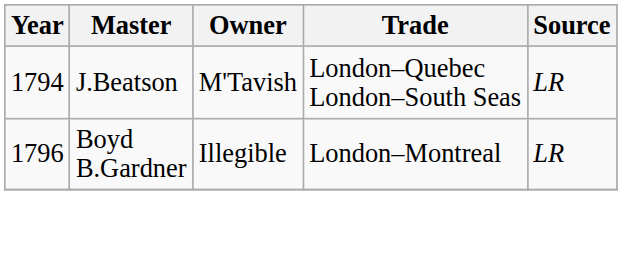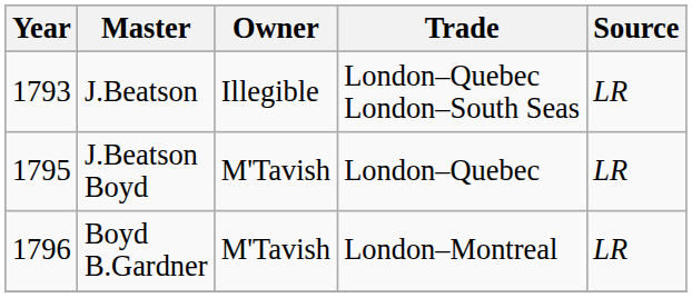 <table class=" wikitable">
 <tr>
 <th>Year</th>
 <th>Master</th>
 <th>Owner</th>
 <th>Trade</th>
 <th>Source</th>
 </tr>
 <tr>
-<td>1794</td>
+<td>1793</td>
 <td>J.Beatson</td>
+<td>Illegible</td>
+<td>London–Quebec<br>London–South Seas</td>
+<td><em>LR</em></td>
+</tr>
+<tr>
+<td>1795</td>
+<td>J.Beatson<br>Boyd</td>
 <td>M'Tavish</td>
-<td>London–Quebec<br>London–South Seas</td>
+<td>London–Quebec</td>
 <td><em>LR</em></td>
 </tr>
 <tr>
 <td>1796</td>
 <td>Boyd<br>B.Gardner</td>
-<td>Illegible</td>
+<td>M'Tavish</td>
 <td>London–Montreal</td>
 <td><em>LR</em></td>
 </tr>
 <tr>
 </tr>
 </table>
